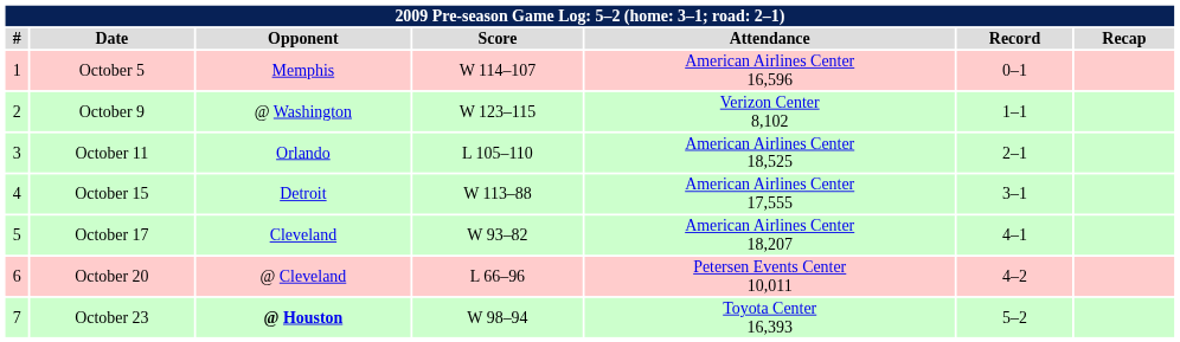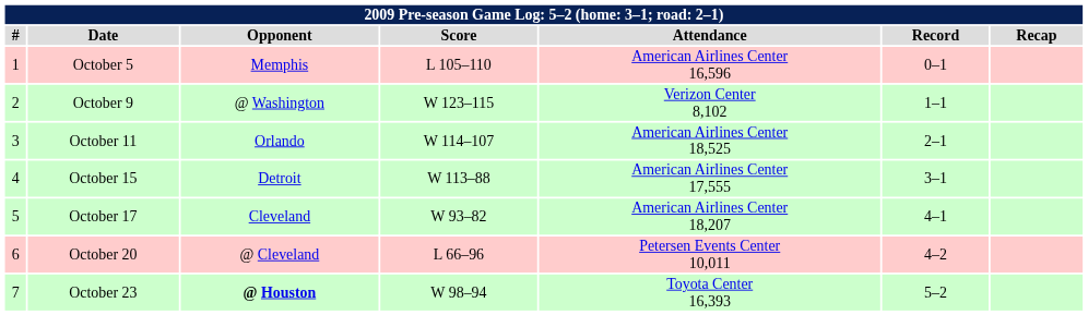 <table class="toccolours collapsible collapsed" width=90% style="clear:both; margin:1.5em auto; text-align:center">
 <tr>
 <th colspan=11 style="background:#072156; color:white;">2009 Pre-season Game Log: 5–2 (home: 3–1; road: 2–1)</th>
 </tr>
 <tr align="center" bgcolor="#dddddd">
 <td><strong>#</strong></td>
 <td><strong>Date</strong></td>
 <td><strong>Opponent</strong></td>
 <td><strong>Score</strong></td>
 <td><strong>Attendance</strong></td>
 <td><strong>Record</strong></td>
 <td><strong>Recap</strong></td>
 </tr>
 <tr align="center" bgcolor="#ffcccc">
 <td>1</td>
 <td>October 5</td>
 <td><a href='#'>Memphis</a></td>
-<td>W 114–107</td>
+<td>L 105–110</td>
 <td><a href='#'>American Airlines Center</a><br>16,596</td>
 <td>0–1</td>
 <td></td>
 </tr>
 <tr align="center" bgcolor="#ccffcc">
 <td>2</td>
 <td>October 9</td>
 <td>@ <a href='#'>Washington</a></td>
 <td>W 123–115</td>
 <td><a href='#'>Verizon Center</a><br>8,102</td>
 <td>1–1</td>
 <td></td>
 </tr>
 <tr align="center" bgcolor="#ccffcc">
 <td>3</td>
 <td>October 11</td>
 <td><a href='#'>Orlando</a></td>
-<td>L 105–110</td>
+<td>W 114–107</td>
 <td><a href='#'>American Airlines Center</a><br>18,525</td>
 <td>2–1</td>
 <td></td>
 </tr>
 <tr align="center" bgcolor="#ccffcc">
 <td>4</td>
 <td>October 15</td>
 <td><a href='#'>Detroit</a></td>
 <td>W 113–88</td>
 <td><a href='#'>American Airlines Center</a><br>17,555</td>
 <td>3–1</td>
 <td></td>
 </tr>
 <tr align="center" bgcolor="#ccffcc">
 <td>5</td>
 <td>October 17</td>
 <td><a href='#'>Cleveland</a></td>
 <td>W 93–82</td>
 <td><a href='#'>American Airlines Center</a><br>18,207</td>
 <td>4–1</td>
 <td></td>
 </tr>
 <tr align="center" bgcolor="#ffcccc">
 <td>6</td>
 <td>October 20</td>
 <td>@ <a href='#'>Cleveland</a></td>
 <td>L 66–96</td>
 <td><a href='#'>Petersen Events Center</a><br>10,011</td>
 <td>4–2</td>
 <td></td>
 </tr>
 <tr align="center" bgcolor="#ccffcc">
 <td>7</td>
 <td>October 23</td>
 <td><strong>@ <a href='#'>Houston</a></strong></td>
 <td>W 98–94</td>
 <td><a href='#'>Toyota Center</a><br>16,393</td>
 <td>5–2</td>
 <td></td>
 </tr>
 </table>
